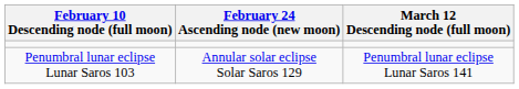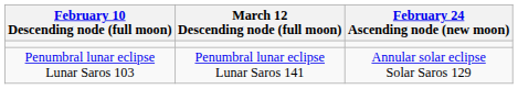 <table class="wikitable">
 <tr>
 <th><a href='#'>February 10</a><br>Descending node (full moon)</th>
+<th>March 12<br>Descending node (full moon)</th>
 <th><a href='#'>February 24</a><br>Ascending node (new moon)</th>
-<th>March 12<br>Descending node (full moon)</th>
 </tr>
 <tr>
 <td></td>
 <td></td>
 <td></td>
 </tr>
 <tr align=center>
 <td><a href='#'>Penumbral lunar eclipse</a><br>Lunar Saros 103</td>
+<td><a href='#'>Penumbral lunar eclipse</a><br>Lunar Saros 141</td>
 <td><a href='#'>Annular solar eclipse</a><br>Solar Saros 129</td>
-<td><a href='#'>Penumbral lunar eclipse</a><br>Lunar Saros 141</td>
 </tr>
 </table>
